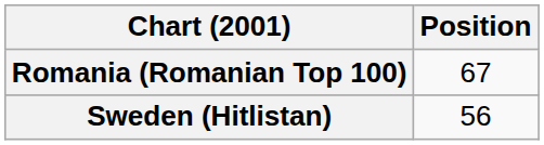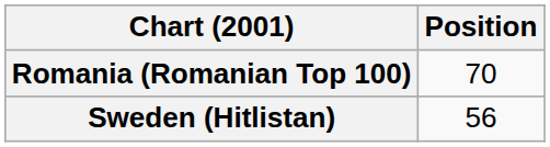 <table class="wikitable plainrowheaders" style="text-align:center">
 <tr>
 <th>Chart (2001)</th>
 <th>Position</th>
 </tr>
 <tr>
 <th scope="row">Romania (Romanian Top 100)</th>
-<td>67</td>
+<td>70</td>
 </tr>
 <tr>
 <th scope="row">Sweden (Hitlistan)</th>
 <td>56</td>
 </tr>
 </table>
